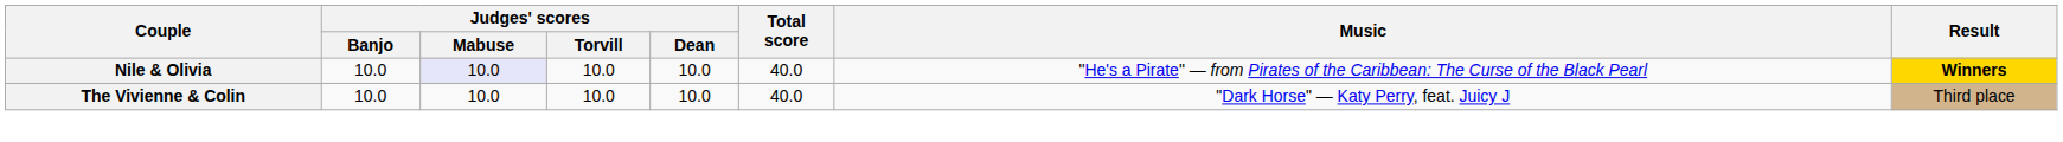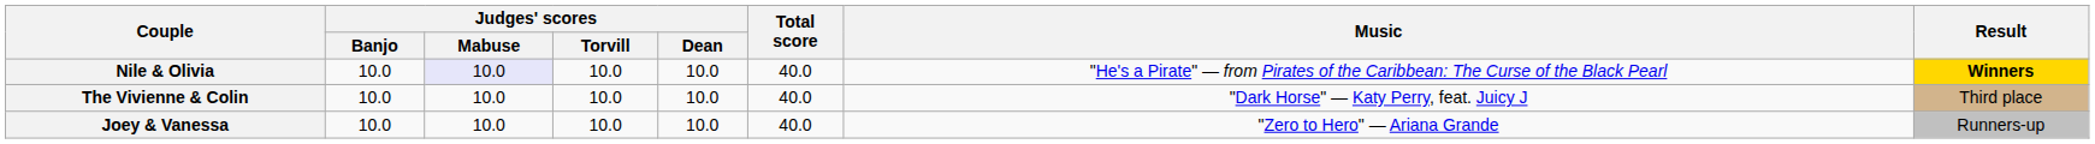 <table class="wikitable sortable" style="text-align:center; font-size:90%; width:90%">
 <tr>
 <th scope="col" rowspan=2>Couple</th>
 <th scope="col" colspan=4 class="unsortable">Judges' scores</th>
 <th scope="col" rowspan=2 class="unsortable">Total<br>score</th>
 <th scope="col" rowspan=2 class="unsortable">Music</th>
 <th scope="col" rowspan=2 class="unsortable">Result</th>
 </tr>
 <tr>
 <th class="unsortable">Banjo</th>
 <th class="unsortable">Mabuse</th>
 <th class="unsortable">Torvill</th>
 <th class="unsortable">Dean</th>
 </tr>
 <tr>
 <th scope="row">Nile & Olivia</th>
 <td>10.0</td>
 <td style="background: lavender;">10.0</td>
 <td>10.0</td>
 <td>10.0</td>
 <td>40.0</td>
 <td>"<a href='#'>He's a Pirate</a>" — <em>from <a href='#'>Pirates of the Caribbean: The Curse of the Black Pearl</a></em></td>
 <td bgcolor="gold"><strong>Winners</strong></td>
 </tr>
 <tr>
 <th scope="row">The Vivienne & Colin</th>
 <td>10.0</td>
 <td>10.0</td>
 <td>10.0</td>
 <td>10.0</td>
 <td>40.0</td>
 <td>"<a href='#'>Dark Horse</a>" — <a href='#'>Katy Perry</a>, feat. <a href='#'>Juicy J</a></td>
 <td bgcolor=tan>Third place</td>
 </tr>
+<tr>
+<th scope="row">Joey & Vanessa</th>
+<td>10.0</td>
+<td>10.0</td>
+<td>10.0</td>
+<td>10.0</td>
+<td>40.0</td>
+<td>"<a href='#'>Zero to Hero</a>" — <a href='#'>Ariana Grande</a></td>
+<td bgcolor="silver">Runners-up</td>
+</tr>
 </table>
